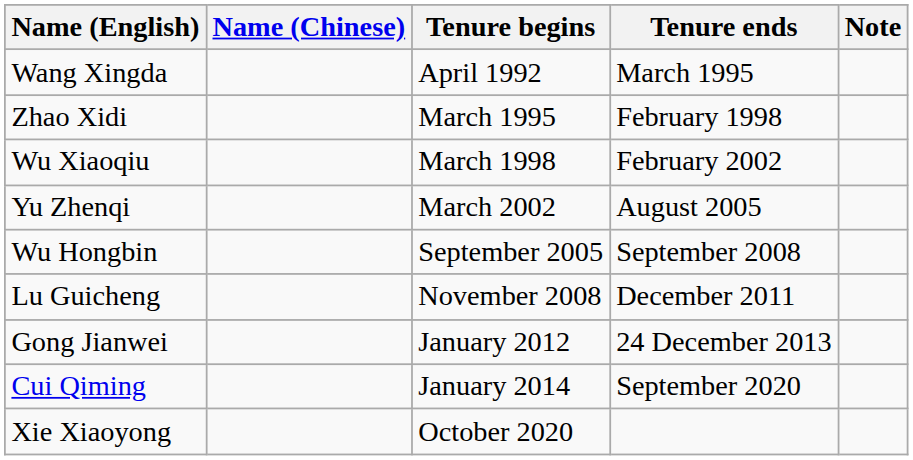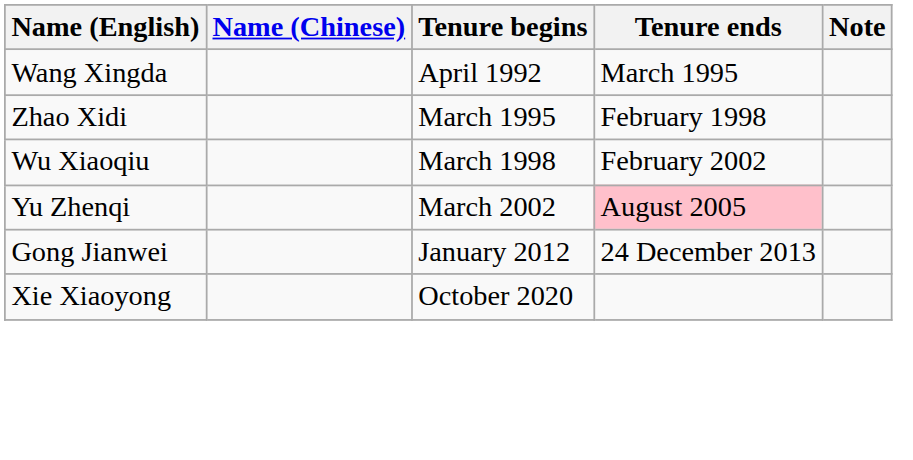 <table class="wikitable">
 <tr>
 <th>Name (English)</th>
 <th><a href='#'>Name (Chinese)</a></th>
 <th>Tenure begins</th>
 <th>Tenure ends</th>
 <th>Note</th>
 </tr>
 <tr>
 <td>Wang Xingda</td>
 <td></td>
 <td>April 1992</td>
 <td>March 1995</td>
 <td></td>
 </tr>
 <tr>
 <td>Zhao Xidi</td>
 <td></td>
 <td>March 1995</td>
 <td>February 1998</td>
 <td></td>
 </tr>
 <tr>
 <td>Wu Xiaoqiu</td>
 <td></td>
 <td>March 1998</td>
 <td>February 2002</td>
 <td></td>
 </tr>
 <tr>
 <td>Yu Zhenqi</td>
 <td></td>
 <td>March 2002</td>
-<td>August 2005</td>
-<td></td>
-</tr>
-<tr>
-<td>Wu Hongbin</td>
-<td></td>
-<td>September 2005</td>
-<td>September 2008</td>
-<td></td>
-</tr>
-<tr>
-<td>Lu Guicheng</td>
-<td></td>
-<td>November 2008</td>
-<td>December 2011</td>
+<td style="background: pink;">August 2005</td>
 <td></td>
 </tr>
 <tr>
 <td>Gong Jianwei</td>
 <td></td>
 <td>January 2012</td>
 <td>24 December 2013</td>
 <td></td>
 </tr>
 <tr>
-<td><a href='#'>Cui Qiming</a></td>
-<td></td>
-<td>January 2014</td>
-<td>September 2020</td>
-<td></td>
-</tr>
-<tr>
 <td>Xie Xiaoyong</td>
 <td></td>
 <td>October 2020</td>
 <td></td>
 <td></td>
 </tr>
 </table>
